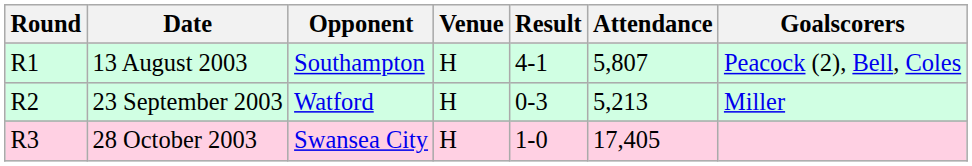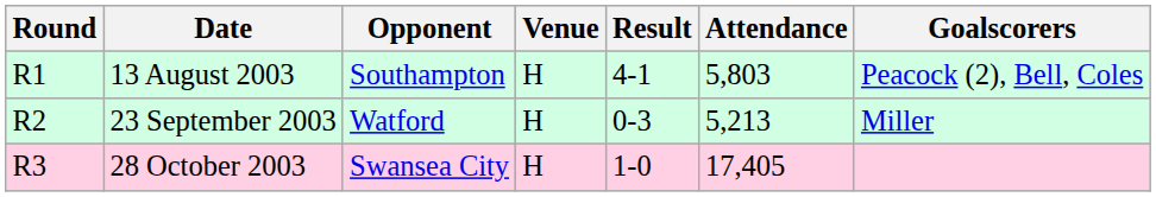 <table class="wikitable">
 <tr>
 <th>Round</th>
 <th>Date</th>
 <th>Opponent</th>
 <th>Venue</th>
 <th>Result</th>
 <th>Attendance</th>
 <th>Goalscorers</th>
 </tr>
 <tr style="background-color: #d0ffe3;">
 <td>R1</td>
 <td>13 August 2003</td>
 <td><a href='#'>Southampton</a></td>
 <td>H</td>
 <td>4-1</td>
-<td>5,807</td>
+<td>5,803</td>
 <td><a href='#'>Peacock</a> (2), <a href='#'>Bell</a>, <a href='#'>Coles</a></td>
 </tr>
 <tr style="background-color: #d0ffe3;">
 <td>R2</td>
 <td>23 September 2003</td>
 <td><a href='#'>Watford</a></td>
 <td>H</td>
 <td>0-3</td>
 <td>5,213</td>
 <td><a href='#'>Miller</a></td>
 </tr>
 <tr style="background-color: #ffd0e3;">
 <td>R3</td>
 <td>28 October 2003</td>
 <td><a href='#'>Swansea City</a></td>
 <td>H</td>
 <td>1-0</td>
 <td>17,405</td>
 <td></td>
 </tr>
 </table>
